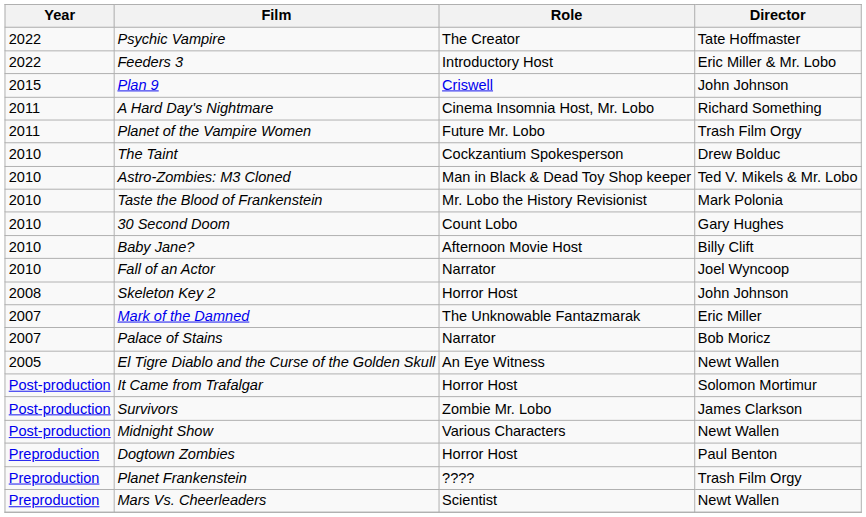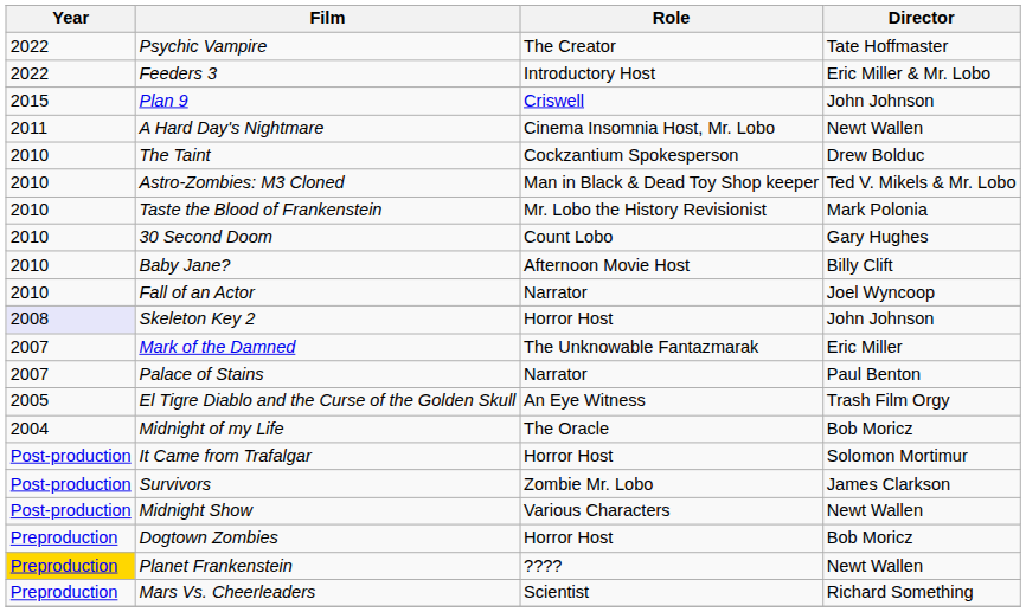 <table class="wikitable" style="margin:auto;">
 <tr bgcolor="#CCCCCC">
 <th>Year</th>
 <th>Film</th>
 <th>Role</th>
 <th>Director</th>
 </tr>
 <tr>
 <td>2022</td>
 <td><em>Psychic Vampire</em></td>
 <td>The Creator</td>
 <td>Tate Hoffmaster</td>
 </tr>
 <tr>
 <td>2022</td>
 <td><em>Feeders 3</em></td>
 <td>Introductory Host</td>
 <td>Eric Miller & Mr. Lobo</td>
 </tr>
 <tr>
 <td>2015</td>
 <td><a href='#'><em>Plan 9</em></a></td>
 <td><a href='#'>Criswell</a></td>
 <td>John Johnson</td>
 </tr>
 <tr>
 <td>2011</td>
 <td><em>A Hard Day's Nightmare</em></td>
 <td>Cinema Insomnia Host, Mr. Lobo</td>
-<td>Richard Something</td>
-</tr>
-<tr>
-<td>2011</td>
-<td><em>Planet of the Vampire Women</em></td>
-<td>Future Mr. Lobo</td>
-<td>Trash Film Orgy</td>
+<td>Newt Wallen</td>
 </tr>
 <tr>
 <td>2010</td>
 <td><em>The Taint</em></td>
 <td>Cockzantium Spokesperson</td>
 <td>Drew Bolduc</td>
 </tr>
 <tr>
 <td>2010</td>
 <td><em>Astro-Zombies: M3 Cloned</em></td>
 <td>Man in Black & Dead Toy Shop keeper</td>
 <td>Ted V. Mikels & Mr. Lobo</td>
 </tr>
 <tr>
 <td>2010</td>
 <td><em>Taste the Blood of Frankenstein</em></td>
 <td>Mr. Lobo the History Revisionist</td>
 <td>Mark Polonia</td>
 </tr>
 <tr>
 <td>2010</td>
 <td><em>30 Second Doom</em></td>
 <td>Count Lobo</td>
 <td>Gary Hughes</td>
 </tr>
 <tr>
 <td>2010</td>
 <td><em>Baby Jane?</em></td>
 <td>Afternoon Movie Host</td>
 <td>Billy Clift</td>
 </tr>
 <tr>
 <td>2010</td>
 <td><em>Fall of an Actor</em></td>
 <td>Narrator</td>
 <td>Joel Wyncoop</td>
 </tr>
 <tr>
-<td>2008</td>
+<td style="background: lavender;">2008</td>
 <td><em>Skeleton Key 2</em></td>
 <td>Horror Host</td>
 <td>John Johnson</td>
 </tr>
 <tr>
 <td>2007</td>
 <td><em><a href='#'>Mark of the Damned</a></em></td>
 <td>The Unknowable Fantazmarak</td>
 <td>Eric Miller</td>
 </tr>
 <tr>
 <td>2007</td>
 <td><em>Palace of Stains</em></td>
 <td>Narrator</td>
-<td>Bob Moricz</td>
+<td>Paul Benton</td>
 </tr>
 <tr>
 <td>2005</td>
 <td><em>El Tigre Diablo and the Curse of the Golden Skull</em></td>
 <td>An Eye Witness</td>
-<td>Newt Wallen</td>
+<td>Trash Film Orgy</td>
+</tr>
+<tr>
+<td>2004</td>
+<td><em>Midnight of my Life</em></td>
+<td>The Oracle</td>
+<td>Bob Moricz</td>
 </tr>
 <tr>
 <td><a href='#'>Post-production</a></td>
 <td><em>It Came from Trafalgar</em></td>
 <td>Horror Host</td>
 <td>Solomon Mortimur</td>
 </tr>
 <tr>
 <td><a href='#'>Post-production</a></td>
 <td><em>Survivors</em></td>
 <td>Zombie Mr. Lobo</td>
 <td>James Clarkson</td>
 </tr>
 <tr>
 <td><a href='#'>Post-production</a></td>
 <td><em>Midnight Show</em></td>
 <td>Various Characters</td>
 <td>Newt Wallen</td>
 </tr>
 <tr>
 <td><a href='#'>Preproduction</a></td>
 <td><em>Dogtown Zombies</em></td>
 <td>Horror Host</td>
-<td>Paul Benton</td>
+<td>Bob Moricz</td>
 </tr>
 <tr>
-<td><a href='#'>Preproduction</a></td>
+<td style="background: gold;"><a href='#'>Preproduction</a></td>
 <td><em>Planet Frankenstein</em></td>
 <td>????</td>
-<td>Trash Film Orgy</td>
+<td>Newt Wallen</td>
 </tr>
 <tr>
 <td><a href='#'>Preproduction</a></td>
 <td><em>Mars Vs. Cheerleaders</em></td>
 <td>Scientist</td>
-<td>Newt Wallen</td>
+<td>Richard Something</td>
 </tr>
 <tr>
 </tr>
 </table>
